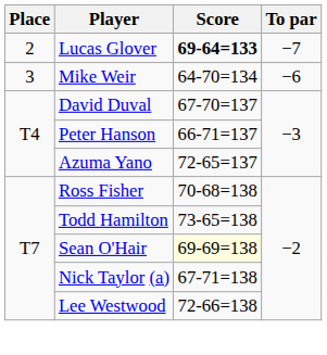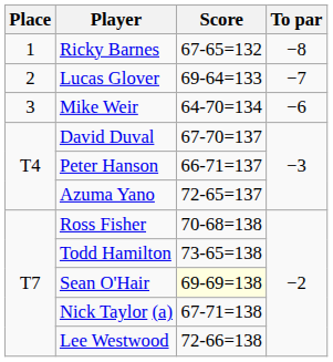 <table class="wikitable">
 <tr>
 <th>Place</th>
 <th>Player</th>
 <th>Score</th>
 <th>To par</th>
 </tr>
 <tr>
+<td align=center>1</td>
+<td> <a href='#'>Ricky Barnes</a></td>
+<td>67-65=132</td>
+<td align=center>−8</td>
+</tr>
+<tr>
 <td align=center>2</td>
 <td> <a href='#'>Lucas Glover</a></td>
-<td><strong>69-64=133</strong></td>
+<td>69-64=133</td>
 <td align=center>−7</td>
 </tr>
 <tr>
 <td align=center>3</td>
 <td> <a href='#'>Mike Weir</a></td>
 <td>64-70=134</td>
 <td align=center>−6</td>
 </tr>
 <tr>
 <td rowspan=3 align=center>T4</td>
 <td> <a href='#'>David Duval</a></td>
 <td>67-70=137</td>
 <td rowspan=3 align=center>−3</td>
 </tr>
 <tr>
 <td> <a href='#'>Peter Hanson</a></td>
 <td>66-71=137</td>
 </tr>
 <tr>
 <td> <a href='#'>Azuma Yano</a></td>
 <td>72-65=137</td>
 </tr>
 <tr>
 <td rowspan=5 align=center>T7</td>
 <td> <a href='#'>Ross Fisher</a></td>
 <td>70-68=138</td>
 <td rowspan=5 align=center>−2</td>
 </tr>
 <tr>
 <td> <a href='#'>Todd Hamilton</a></td>
 <td>73-65=138</td>
 </tr>
 <tr>
 <td> <a href='#'>Sean O'Hair</a></td>
 <td style="background: lightyellow;">69-69=138</td>
 </tr>
 <tr>
 <td> <a href='#'>Nick Taylor</a> <a href='#'>(a)</a></td>
 <td>67-71=138</td>
 </tr>
 <tr>
 <td> <a href='#'>Lee Westwood</a></td>
 <td>72-66=138</td>
 </tr>
 </table>
